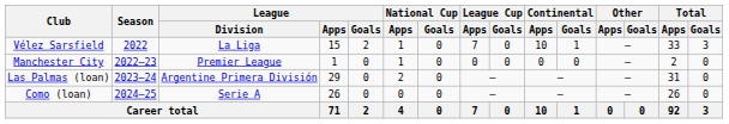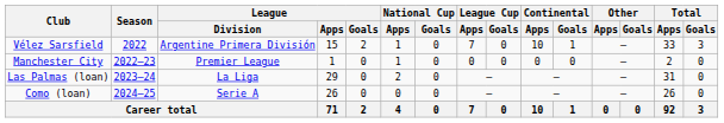 <table class="wikitable" style="text-align: center;">
 <tr>
 <th rowspan="2">Club</th>
 <th rowspan="2">Season</th>
 <th colspan="3">League</th>
 <th colspan="2">National Cup</th>
 <th colspan="2">League Cup</th>
 <th colspan="2">Continental</th>
 <th colspan="2">Other</th>
 <th colspan="2">Total</th>
 </tr>
 <tr>
 <th>Division</th>
 <th>Apps</th>
 <th>Goals</th>
 <th>Apps</th>
 <th>Goals</th>
 <th>Apps</th>
 <th>Goals</th>
 <th>Apps</th>
 <th>Goals</th>
 <th>Apps</th>
 <th>Goals</th>
 <th>Apps</th>
 <th>Goals</th>
 </tr>
 <tr>
 <td><a href='#'>Vélez Sarsfield</a></td>
 <td><a href='#'>2022</a></td>
-<td><a href='#'>La Liga</a></td>
+<td><a href='#'>Argentine Primera División</a></td>
 <td>15</td>
 <td>2</td>
 <td>1</td>
 <td>0</td>
 <td>7</td>
 <td>0</td>
 <td>10</td>
 <td>1</td>
 <td colspan="2">—</td>
 <td>33</td>
 <td>3</td>
 </tr>
 <tr>
 <td><a href='#'>Manchester City</a></td>
 <td><a href='#'>2022–23</a></td>
 <td><a href='#'>Premier League</a></td>
 <td>1</td>
 <td>0</td>
 <td>1</td>
 <td>0</td>
 <td>0</td>
 <td>0</td>
 <td>0</td>
 <td>0</td>
 <td colspan="2">—</td>
 <td>2</td>
 <td>0</td>
 </tr>
 <tr>
 <td><a href='#'>Las Palmas</a> (loan)</td>
 <td><a href='#'>2023–24</a></td>
-<td><a href='#'>Argentine Primera División</a></td>
+<td><a href='#'>La Liga</a></td>
 <td>29</td>
 <td>0</td>
 <td>2</td>
 <td>0</td>
 <td colspan="2">—</td>
 <td colspan="2">—</td>
 <td colspan="2">—</td>
 <td>31</td>
 <td>0</td>
 </tr>
 <tr>
 <td><a href='#'>Como</a> (loan)</td>
 <td><a href='#'>2024–25</a></td>
 <td><a href='#'>Serie A</a></td>
 <td>26</td>
 <td>0</td>
 <td>0</td>
 <td>0</td>
 <td colspan="2">—</td>
 <td colspan="2">—</td>
 <td colspan="2">—</td>
 <td>26</td>
 <td>0</td>
 </tr>
 <tr>
 <th colspan="3">Career total</th>
 <th>71</th>
 <th>2</th>
 <th>4</th>
 <th>0</th>
 <th>7</th>
 <th>0</th>
 <th>10</th>
 <th>1</th>
 <th>0</th>
 <th>0</th>
 <th>92</th>
 <th>3</th>
 </tr>
 </table>
